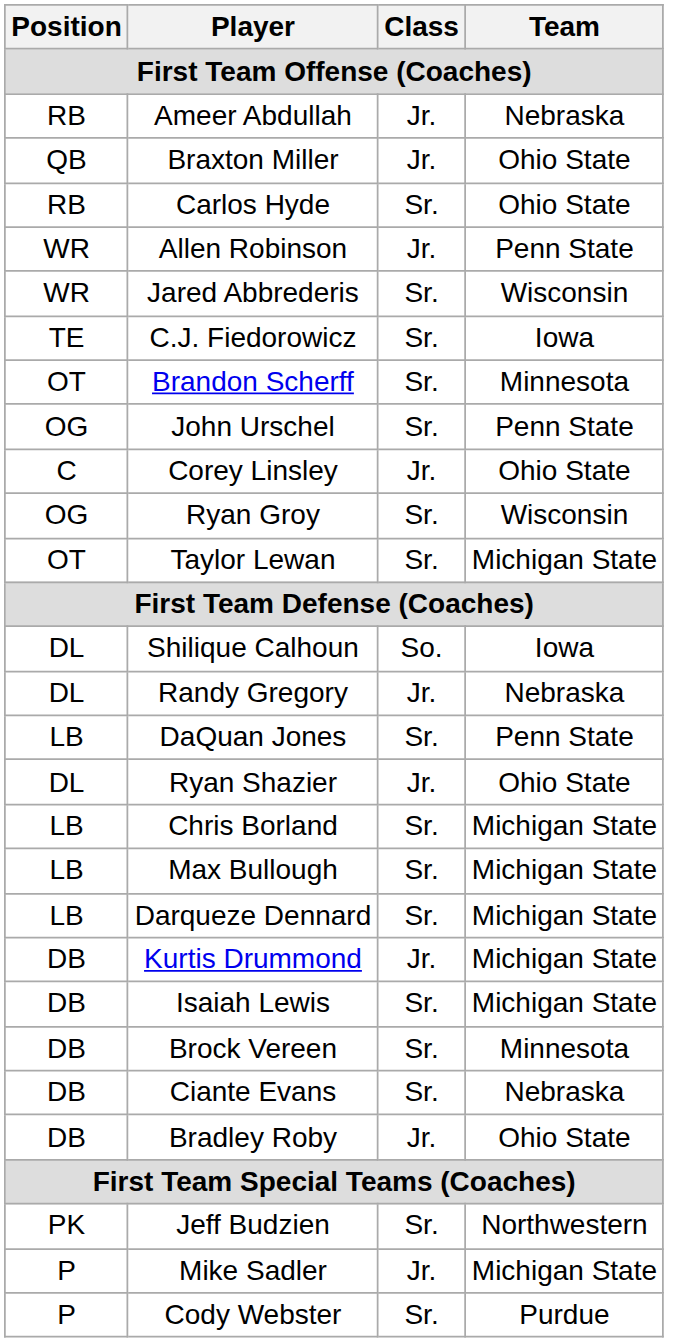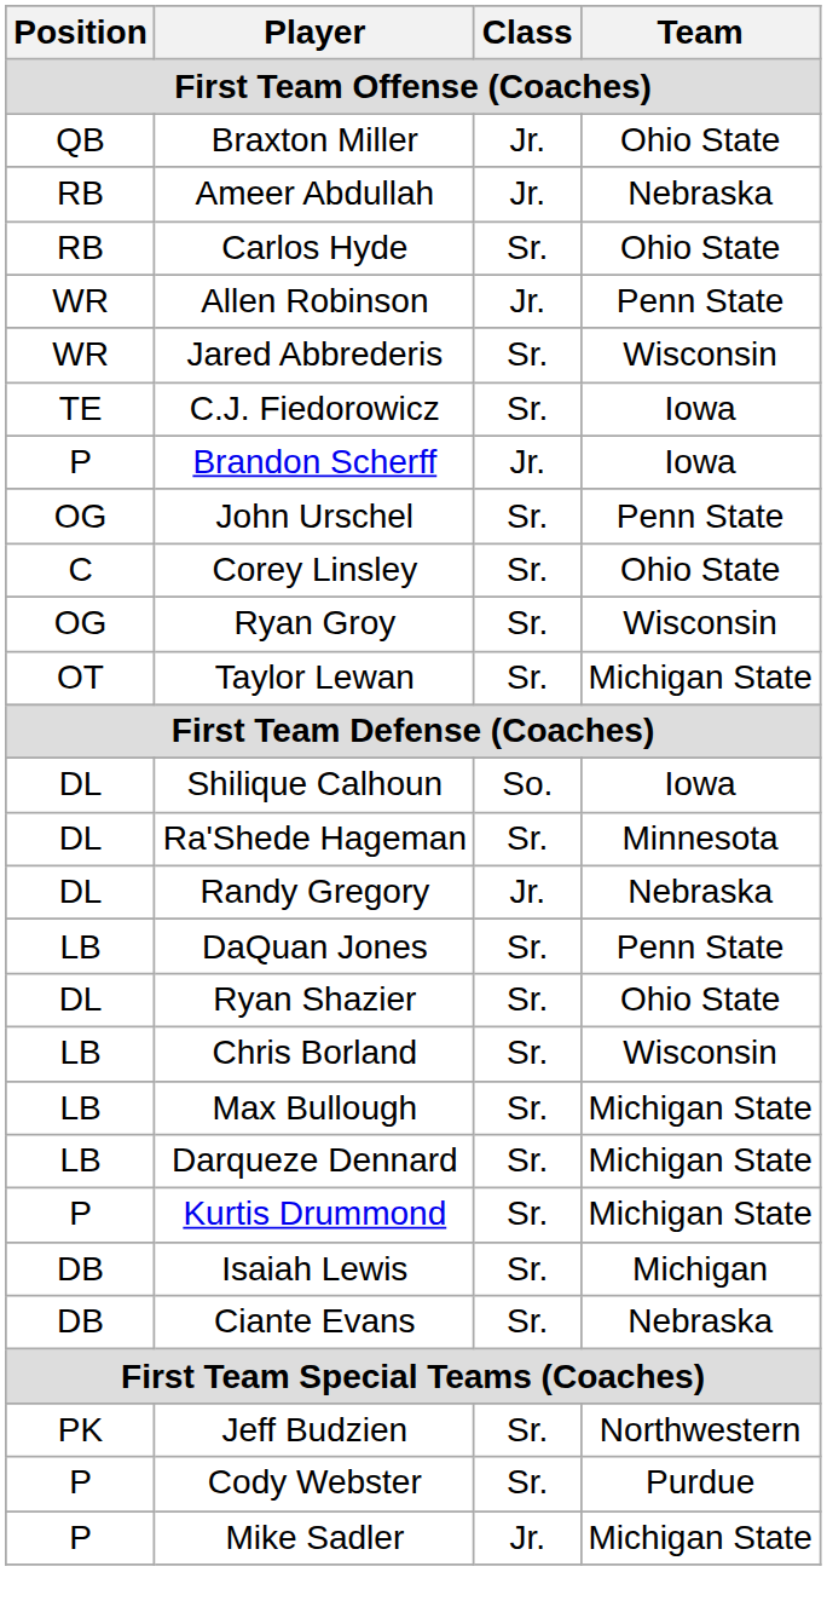 <table class="wikitable sortable" border="1">
 <tr>
 <th>Position</th>
 <th>Player</th>
 <th>Class</th>
 <th>Team</th>
 </tr>
 <tr>
 <td colspan="4" style="text-align:center; background:#DDDDDD;"><strong>First Team Offense (Coaches)</strong></td>
 </tr>
 <tr>
+<td style="text-align:center; background:white">QB</td>
+<td style="text-align:center; background:white">Braxton Miller</td>
+<td style="text-align:center; background:white">Jr.</td>
+<td style="text-align:center; background:white">Ohio State</td>
+</tr>
+<tr>
 <td style="text-align:center; background:white">RB</td>
 <td style="text-align:center; background:white">Ameer Abdullah</td>
 <td style="text-align:center; background:white">Jr.</td>
 <td style="text-align:center; background:white">Nebraska</td>
-</tr>
-<tr>
-<td style="text-align:center; background:white">QB</td>
-<td style="text-align:center; background:white">Braxton Miller</td>
-<td style="text-align:center; background:white">Jr.</td>
-<td style="text-align:center; background:white">Ohio State</td>
 </tr>
 <tr>
 <td style="text-align:center; background:white">RB</td>
 <td style="text-align:center; background:white">Carlos Hyde</td>
 <td style="text-align:center; background:white">Sr.</td>
 <td style="text-align:center; background:white">Ohio State</td>
 </tr>
 <tr>
 <td style="text-align:center; background:white">WR</td>
 <td style="text-align:center; background:white">Allen Robinson</td>
 <td style="text-align:center; background:white">Jr.</td>
 <td style="text-align:center; background:white">Penn State</td>
 </tr>
 <tr>
 <td style="text-align:center; background:white">WR</td>
 <td style="text-align:center; background:white">Jared Abbrederis</td>
 <td style="text-align:center; background:white">Sr.</td>
 <td style="text-align:center; background:white">Wisconsin</td>
 </tr>
 <tr>
 <td style="text-align:center; background:white">TE</td>
 <td style="text-align:center; background:white">C.J. Fiedorowicz</td>
 <td style="text-align:center; background:white">Sr.</td>
 <td style="text-align:center; background:white">Iowa</td>
 </tr>
 <tr>
-<td style="text-align:center; background:white">OT</td>
+<td style="text-align:center; background:white">P</td>
 <td style="text-align:center; background:white"><a href='#'>Brandon Scherff</a></td>
-<td style="text-align:center; background:white">Sr.</td>
-<td style="text-align:center; background:white">Minnesota</td>
+<td style="text-align:center; background:white">Jr.</td>
+<td style="text-align:center; background:white">Iowa</td>
 </tr>
 <tr>
 <td style="text-align:center; background:white">OG</td>
 <td style="text-align:center; background:white">John Urschel</td>
 <td style="text-align:center; background:white">Sr.</td>
 <td style="text-align:center; background:white">Penn State</td>
 </tr>
 <tr>
 <td style="text-align:center; background:white">C</td>
 <td style="text-align:center; background:white">Corey Linsley</td>
-<td style="text-align:center; background:white">Jr.</td>
+<td style="text-align:center; background:white">Sr.</td>
 <td style="text-align:center; background:white">Ohio State</td>
 </tr>
 <tr>
 <td style="text-align:center; background:white">OG</td>
 <td style="text-align:center; background:white">Ryan Groy</td>
 <td style="text-align:center; background:white">Sr.</td>
 <td style="text-align:center; background:white">Wisconsin</td>
 </tr>
 <tr>
 <td style="text-align:center; background:white">OT</td>
 <td style="text-align:center; background:white">Taylor Lewan</td>
 <td style="text-align:center; background:white">Sr.</td>
 <td style="text-align:center; background:white">Michigan State</td>
 </tr>
 <tr>
 <td colspan="4" style="text-align:center; background:#DDDDDD;"><strong>First Team Defense (Coaches)</strong></td>
 </tr>
 <tr>
 <td style="text-align:center; background:white">DL</td>
 <td style="text-align:center; background:white">Shilique Calhoun</td>
 <td style="text-align:center; background:white">So.</td>
 <td style="text-align:center; background:white">Iowa</td>
 </tr>
 <tr>
 <td style="text-align:center; background:white">DL</td>
+<td style="text-align:center; background:white">Ra'Shede Hageman</td>
+<td style="text-align:center; background:white">Sr.</td>
+<td style="text-align:center; background:white">Minnesota</td>
+</tr>
+<tr>
+<td style="text-align:center; background:white">DL</td>
 <td style="text-align:center; background:white">Randy Gregory</td>
 <td style="text-align:center; background:white">Jr.</td>
 <td style="text-align:center; background:white">Nebraska</td>
 </tr>
 <tr>
 <td style="text-align:center; background:white">LB</td>
 <td style="text-align:center; background:white">DaQuan Jones</td>
 <td style="text-align:center; background:white">Sr.</td>
 <td style="text-align:center; background:white">Penn State</td>
 </tr>
 <tr>
 <td style="text-align:center; background:white">DL</td>
 <td style="text-align:center; background:white">Ryan Shazier</td>
-<td style="text-align:center; background:white">Jr.</td>
+<td style="text-align:center; background:white">Sr.</td>
 <td style="text-align:center; background:white">Ohio State</td>
 </tr>
 <tr>
 <td style="text-align:center; background:white">LB</td>
 <td style="text-align:center; background:white">Chris Borland</td>
 <td style="text-align:center; background:white">Sr.</td>
-<td style="text-align:center; background:white">Michigan State</td>
+<td style="text-align:center; background:white">Wisconsin</td>
 </tr>
 <tr>
 <td style="text-align:center; background:white">LB</td>
 <td style="text-align:center; background:white">Max Bullough</td>
 <td style="text-align:center; background:white">Sr.</td>
 <td style="text-align:center; background:white">Michigan State</td>
 </tr>
 <tr>
 <td style="text-align:center; background:white">LB</td>
 <td style="text-align:center; background:white">Darqueze Dennard</td>
 <td style="text-align:center; background:white">Sr.</td>
 <td style="text-align:center; background:white">Michigan State</td>
 </tr>
 <tr>
-<td style="text-align:center; background:white">DB</td>
+<td style="text-align:center; background:white">P</td>
 <td style="text-align:center; background:white"><a href='#'>Kurtis Drummond</a></td>
-<td style="text-align:center; background:white">Jr.</td>
+<td style="text-align:center; background:white">Sr.</td>
 <td style="text-align:center; background:white">Michigan State</td>
 </tr>
 <tr>
 <td style="text-align:center; background:white">DB</td>
 <td style="text-align:center; background:white">Isaiah Lewis</td>
 <td style="text-align:center; background:white">Sr.</td>
-<td style="text-align:center; background:white">Michigan State</td>
-</tr>
-<tr>
-<td style="text-align:center; background:white">DB</td>
-<td style="text-align:center; background:white">Brock Vereen</td>
-<td style="text-align:center; background:white">Sr.</td>
-<td style="text-align:center; background:white">Minnesota</td>
+<td style="text-align:center; background:white">Michigan</td>
 </tr>
 <tr>
 <td style="text-align:center; background:white">DB</td>
 <td style="text-align:center; background:white">Ciante Evans</td>
 <td style="text-align:center; background:white">Sr.</td>
 <td style="text-align:center; background:white">Nebraska</td>
-</tr>
-<tr>
-<td style="text-align:center; background:white">DB</td>
-<td style="text-align:center; background:white">Bradley Roby</td>
-<td style="text-align:center; background:white">Jr.</td>
-<td style="text-align:center; background:white">Ohio State</td>
 </tr>
 <tr>
 <td colspan="4" style="text-align:center; background:#DDDDDD;"><strong>First Team Special Teams (Coaches)</strong></td>
 </tr>
 <tr>
 <td style="text-align:center; background:white">PK</td>
 <td style="text-align:center; background:white">Jeff Budzien</td>
 <td style="text-align:center; background:white">Sr.</td>
 <td style="text-align:center; background:white">Northwestern</td>
 </tr>
 <tr>
 <td style="text-align:center; background:white">P</td>
+<td style="text-align:center; background:white">Cody Webster</td>
+<td style="text-align:center; background:white">Sr.</td>
+<td style="text-align:center; background:white">Purdue</td>
+</tr>
+<tr>
+<td style="text-align:center; background:white">P</td>
 <td style="text-align:center; background:white">Mike Sadler</td>
 <td style="text-align:center; background:white">Jr.</td>
 <td style="text-align:center; background:white">Michigan State</td>
 </tr>
-<tr>
-<td style="text-align:center; background:white">P</td>
-<td style="text-align:center; background:white">Cody Webster</td>
-<td style="text-align:center; background:white">Sr.</td>
-<td style="text-align:center; background:white">Purdue</td>
-</tr>
 </table>
